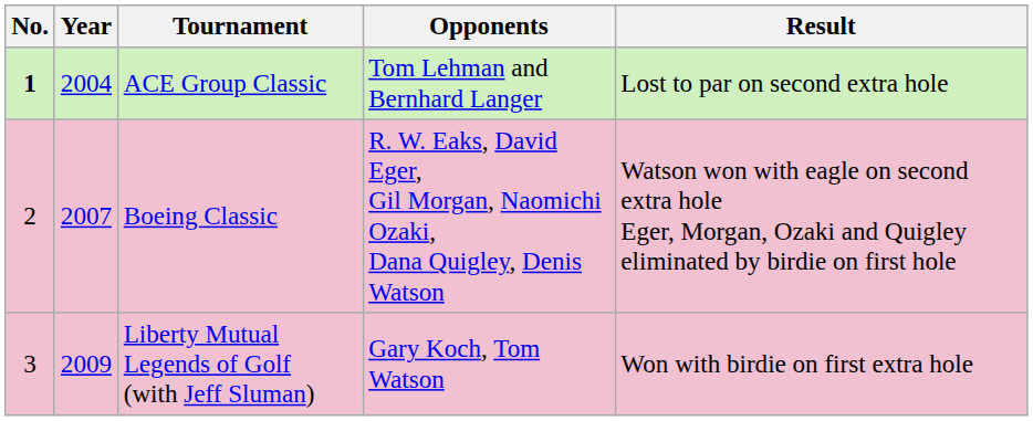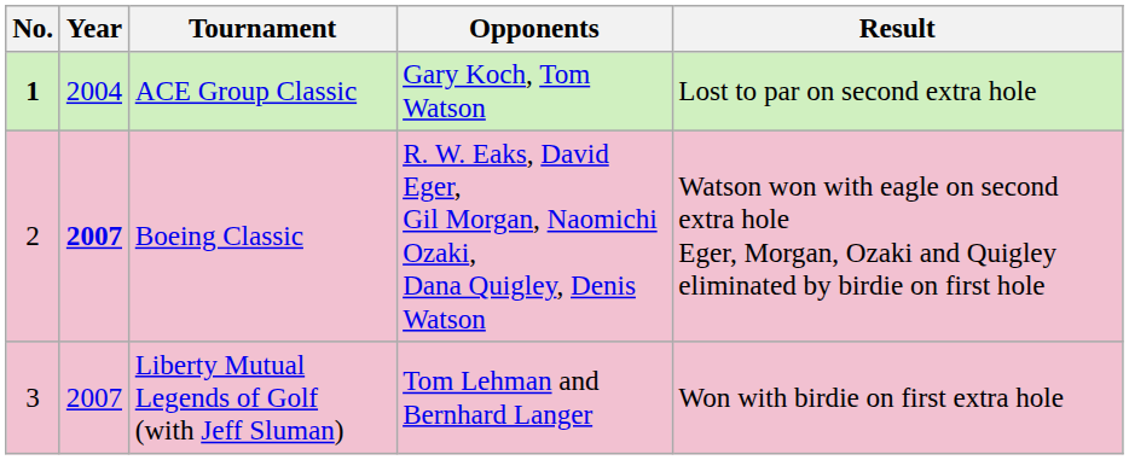 <table class="wikitable" style="font-size:95%;">
 <tr>
 <th>No.</th>
 <th>Year</th>
 <th>Tournament</th>
 <th>Opponents</th>
 <th>Result</th>
 </tr>
 <tr style="background:#D0F0C0;">
 <td align=center><strong>1</strong></td>
 <td><a href='#'>2004</a></td>
 <td><a href='#'>ACE Group Classic</a></td>
-<td> <a href='#'>Tom Lehman</a> and  <a href='#'>Bernhard Langer</a></td>
+<td> <a href='#'>Gary Koch</a>,  <a href='#'>Tom Watson</a></td>
 <td>Lost to par on second extra hole</td>
 </tr>
 <tr style="background:#F2C1D1;">
 <td align=center>2</td>
-<td><a href='#'>2007</a></td>
+<td><strong><a href='#'>2007</a></strong></td>
 <td><a href='#'>Boeing Classic</a></td>
 <td> <a href='#'>R. W. Eaks</a>,  <a href='#'>David Eger</a>,<br> <a href='#'>Gil Morgan</a>,  <a href='#'>Naomichi Ozaki</a>,<br> <a href='#'>Dana Quigley</a>,  <a href='#'>Denis Watson</a></td>
 <td>Watson won with eagle on second extra hole<br>Eger, Morgan, Ozaki and Quigley eliminated by birdie on first hole</td>
 </tr>
 <tr style="background:#F2C1D1;">
 <td align=center>3</td>
-<td><a href='#'>2009</a></td>
+<td><a href='#'>2007</a></td>
 <td><a href='#'>Liberty Mutual Legends of Golf</a><br>(with  <a href='#'>Jeff Sluman</a>)</td>
-<td> <a href='#'>Gary Koch</a>,  <a href='#'>Tom Watson</a></td>
+<td> <a href='#'>Tom Lehman</a> and  <a href='#'>Bernhard Langer</a></td>
 <td>Won with birdie on first extra hole</td>
 </tr>
 </table>
